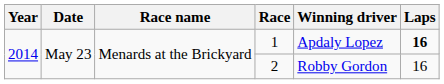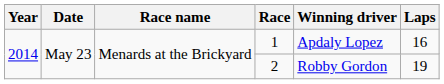 <table class="wikitable" style="font-size: 95%;">
 <tr>
 <th>Year</th>
 <th>Date</th>
 <th>Race name</th>
 <th>Race</th>
 <th>Winning driver</th>
 <th>Laps</th>
 </tr>
 <tr>
 <td rowspan="2"><a href='#'>2014</a></td>
 <td rowspan="2">May 23</td>
 <td rowspan="2">Menards at the Brickyard</td>
 <td style="text-align:center">1</td>
 <td> <a href='#'>Apdaly Lopez</a></td>
-<td style="text-align:center"><strong>16</strong></td>
+<td style="text-align:center">16</td>
 </tr>
 <tr>
 <td style="text-align:center">2</td>
 <td> <a href='#'>Robby Gordon</a></td>
-<td style="text-align:center">16</td>
+<td style="text-align:center">19</td>
 </tr>
 </table>
